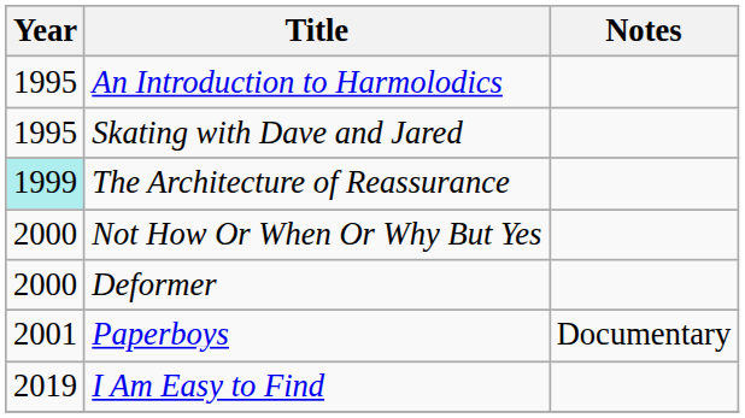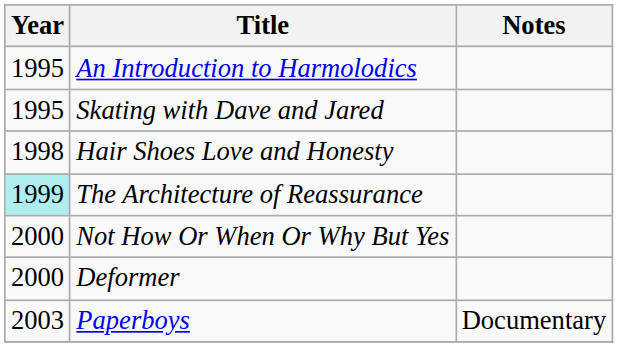 <table class="wikitable sortable">
 <tr>
 <th>Year</th>
 <th>Title</th>
 <th>Notes</th>
 </tr>
 <tr>
 <td>1995</td>
 <td><em><a href='#'>An Introduction to Harmolodics</a></em></td>
 <td></td>
 </tr>
 <tr>
 <td>1995</td>
 <td><em>Skating with Dave and Jared</em></td>
+<td></td>
+</tr>
+<tr>
+<td>1998</td>
+<td><em>Hair Shoes Love and Honesty</em></td>
 <td></td>
 </tr>
 <tr>
 <td style="background: paleturquoise;">1999</td>
 <td><em>The Architecture of Reassurance</em></td>
 <td></td>
 </tr>
 <tr>
 <td>2000</td>
 <td><em>Not How Or When Or Why But Yes</em></td>
 <td></td>
 </tr>
 <tr>
 <td>2000</td>
 <td><em>Deformer</em></td>
 <td></td>
 </tr>
 <tr>
-<td>2001</td>
+<td>2003</td>
 <td><em><a href='#'>Paperboys</a></em></td>
 <td>Documentary</td>
 </tr>
 <tr>
-<td>2019</td>
-<td><a href='#'><em>I Am Easy to Find</em></a></td>
-<td></td>
-</tr>
-<tr>
 </tr>
 </table>
